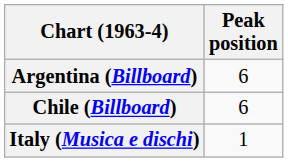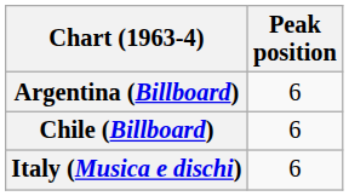 <table class="wikitable plainrowheaders" style="text-align:center">
 <tr>
 <th scope="col">Chart (1963-4)</th>
 <th scope="col">Peak<br>position</th>
 </tr>
 <tr>
 <th scope="row">Argentina (<em><a href='#'>Billboard</a></em>)</th>
 <td style="text-align:center">6</td>
 </tr>
 <tr>
 <th scope="row">Chile (<em><a href='#'>Billboard</a></em>)</th>
 <td style="text-align:center">6</td>
 </tr>
 <tr>
 <th scope="row">Italy (<em><a href='#'>Musica e dischi</a></em>)</th>
-<td style="text-align:center">1</td>
+<td style="text-align:center">6</td>
 </tr>
 </table>
